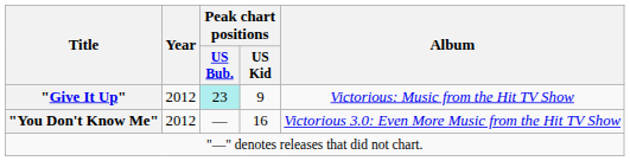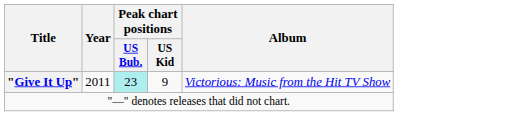 <table class="wikitable plainrowheaders" style="text-align:center;">
 <tr>
 <th scope="col" rowspan="2">Title</th>
 <th scope="col" rowspan="2">Year</th>
 <th scope="col" colspan="2">Peak chart positions</th>
 <th scope="col" rowspan="2">Album</th>
 </tr>
 <tr>
 <th style="width:2.5em;font-size:90%"><a href='#'>US<br>Bub.</a><br></th>
 <th style="width:2.5em;font-size:90%">US<br>Kid<br></th>
 </tr>
 <tr>
 <th scope="row">"<a href='#'>Give It Up</a>"<br></th>
-<td>2012</td>
+<td>2011</td>
 <td style="background: paleturquoise;">23</td>
 <td>9</td>
 <td><em><a href='#'>Victorious: Music from the Hit TV Show</a></em></td>
 </tr>
 <tr>
-<th scope="row">"You Don't Know Me"<br></th>
-<td>2012</td>
-<td>—</td>
-<td>16</td>
-<td><em><a href='#'>Victorious 3.0: Even More Music from the Hit TV Show</a></em></td>
-</tr>
-<tr>
 <td colspan="5" style="font-size:90%;">"—" denotes releases that did not chart.</td>
 </tr>
 </table>
